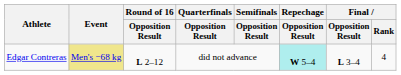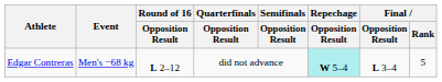 <table class="wikitable" style="font-size:90%;">
 <tr>
 <th rowspan=2>Athlete</th>
 <th rowspan=2>Event</th>
 <th>Round of 16</th>
 <th>Quarterfinals</th>
 <th>Semifinals</th>
 <th>Repechage</th>
 <th colspan=2>Final / </th>
 </tr>
 <tr style="font-size:95%">
 <th>Opposition<br>Result</th>
 <th>Opposition<br>Result</th>
 <th>Opposition<br>Result</th>
 <th>Opposition<br>Result</th>
 <th>Opposition<br>Result</th>
 <th>Rank</th>
 </tr>
 <tr align=center>
 <td align=left><a href='#'>Edgar Contreras</a></td>
-<td align=left style="background: khaki;"><a href='#'>Men's −68 kg</a></td>
+<td align=left><a href='#'>Men's −68 kg</a></td>
 <td><br><strong>L</strong> 2–12</td>
 <td colspan=2>did not advance</td>
 <td style="background: paleturquoise;"><br><strong>W</strong> 5–4 </td>
 <td><br><strong>L</strong> 3–4</td>
-<td>4</td>
+<td>5</td>
 </tr>
 </table>
